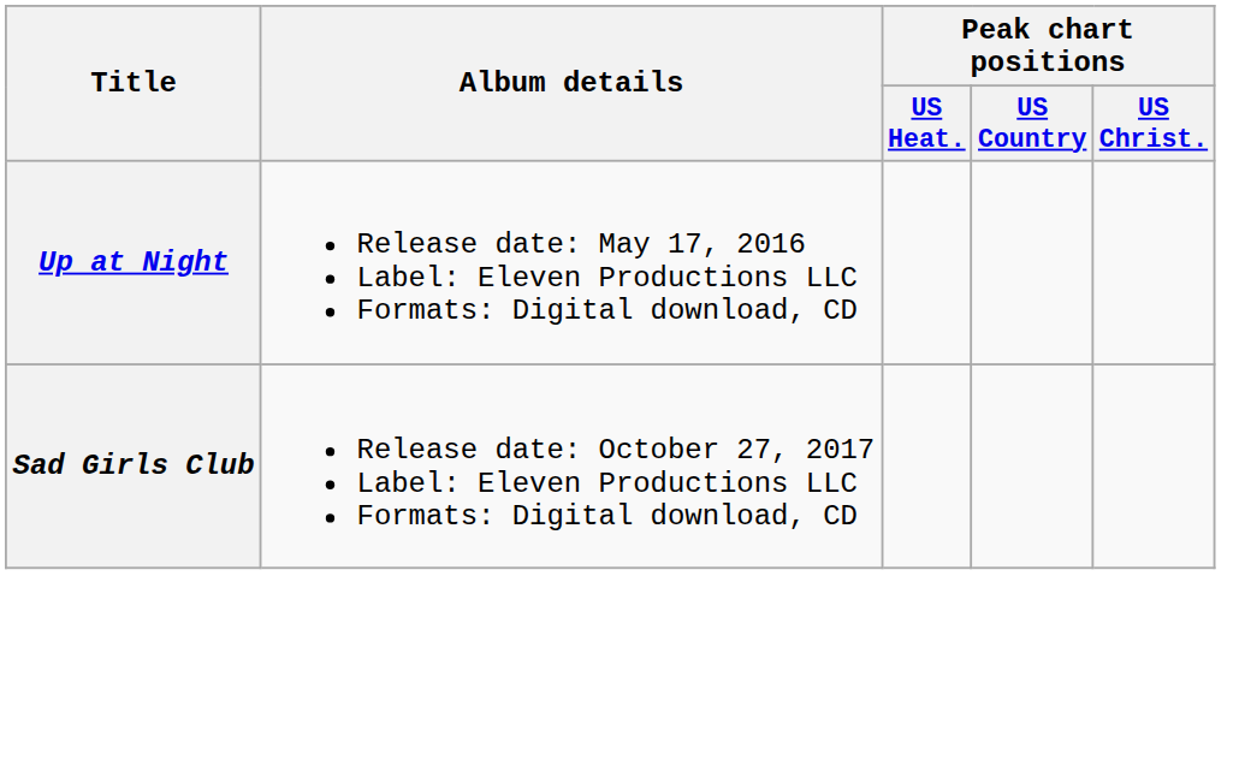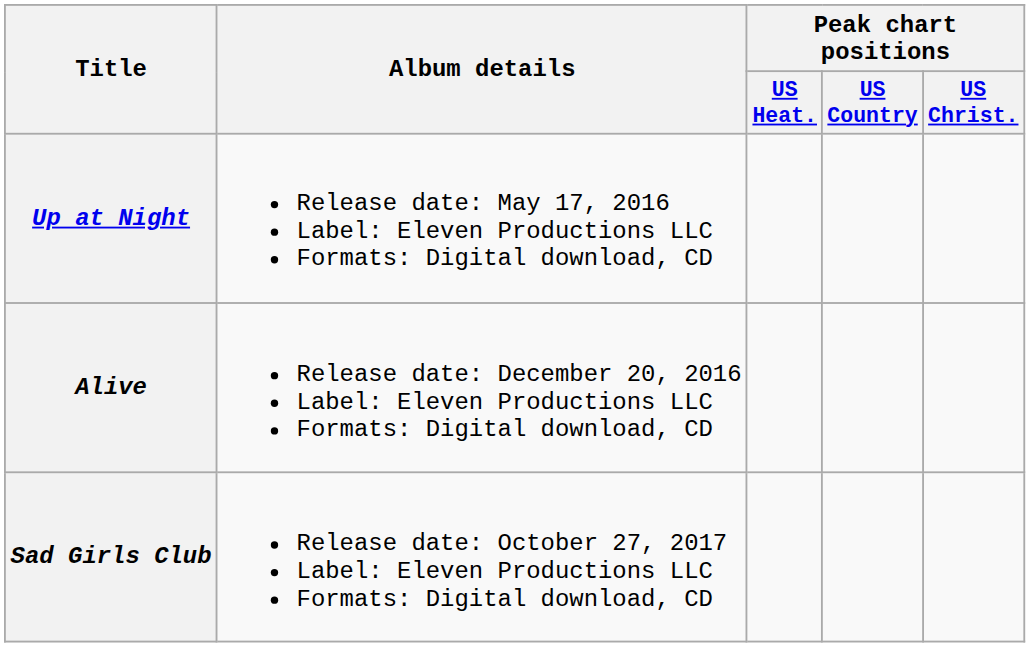 <table class="wikitable plainrowheaders">
 <tr>
 <th scope="col" rowspan="2">Title</th>
 <th scope="col" rowspan="2">Album details</th>
 <th scope="col" colspan="3">Peak chart positions</th>
 </tr>
 <tr>
 <th scope="col" style="width:2.5em;font-size:90%;"><a href='#'>US Heat.</a><br></th>
 <th scope="col" style="width:2.5em;font-size:90%;"><a href='#'>US Country</a><br></th>
 <th scope="col" style="width:2.5em;font-size:90%;"><a href='#'>US Christ.</a><br></th>
 </tr>
 <tr>
 <th scope="row"><em><a href='#'>Up at Night</a></em></th>
 <td><br><ul><li>Release date: May 17, 2016</li><li>Label: Eleven Productions LLC</li><li>Formats: Digital download, CD</li></ul></td>
 <td></td>
 <td></td>
 <td></td>
 </tr>
 <tr>
+<th scope="row"><em>Alive</em></th>
+<td><br><ul><li>Release date: December 20, 2016</li><li>Label: Eleven Productions LLC</li><li>Formats: Digital download, CD</li></ul></td>
+<td></td>
+<td></td>
+<td></td>
+</tr>
+<tr>
 <th scope="row"><em>Sad Girls Club</em></th>
 <td><br><ul><li>Release date: October 27, 2017</li><li>Label: Eleven Productions LLC</li><li>Formats: Digital download, CD</li></ul></td>
 <td></td>
 <td></td>
 <td></td>
 </tr>
 </table>
